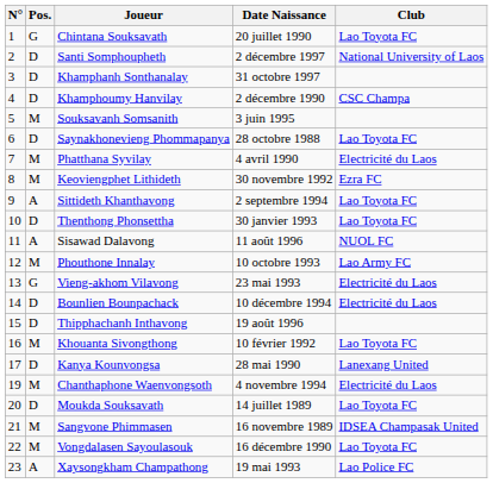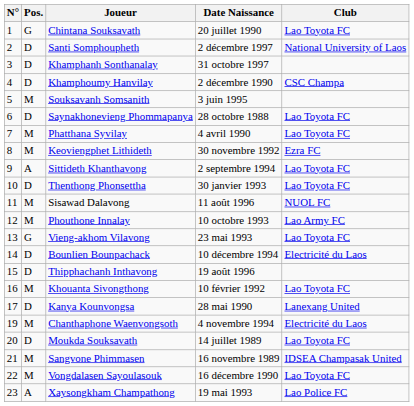 <table class="wikitable">
 <tr>
 <th>N°</th>
 <th>Pos.</th>
 <th>Joueur</th>
 <th>Date Naissance</th>
 <th>Club</th>
 </tr>
 <tr>
 <td>1</td>
 <td>G</td>
 <td><a href='#'>Chintana Souksavath</a></td>
 <td>20 juillet 1990</td>
 <td> <a href='#'>Lao Toyota FC</a></td>
 </tr>
 <tr>
 <td>2</td>
 <td>D</td>
 <td><a href='#'>Santi Somphoupheth</a></td>
 <td>2 décembre 1997</td>
 <td> <a href='#'>National University of Laos</a></td>
 </tr>
 <tr>
 <td>3</td>
 <td>D</td>
 <td><a href='#'>Khamphanh Sonthanalay</a></td>
 <td>31 octobre 1997</td>
 <td></td>
 </tr>
 <tr>
 <td>4</td>
 <td>D</td>
 <td><a href='#'>Khamphoumy Hanvilay</a></td>
 <td>2 décembre 1990</td>
 <td> <a href='#'>CSC Champa</a></td>
 </tr>
 <tr>
 <td>5</td>
 <td>M</td>
 <td><a href='#'>Souksavanh Somsanith</a></td>
 <td>3 juin 1995</td>
 <td></td>
 </tr>
 <tr>
 <td>6</td>
 <td>D</td>
 <td><a href='#'>Saynakhonevieng Phommapanya</a></td>
 <td>28 octobre 1988</td>
 <td> <a href='#'>Lao Toyota FC</a></td>
 </tr>
 <tr>
 <td>7</td>
 <td>M</td>
 <td><a href='#'>Phatthana Syvilay</a></td>
 <td>4 avril 1990</td>
-<td> <a href='#'>Electricité du Laos</a></td>
+<td> <a href='#'>Lao Toyota FC</a></td>
 </tr>
 <tr>
 <td>8</td>
 <td>M</td>
 <td><a href='#'>Keoviengphet Lithideth</a></td>
 <td>30 novembre 1992</td>
 <td> <a href='#'>Ezra FC</a></td>
 </tr>
 <tr>
 <td>9</td>
 <td>A</td>
 <td><a href='#'>Sittideth Khanthavong</a></td>
 <td>2 septembre 1994</td>
 <td> <a href='#'>Lao Toyota FC</a></td>
 </tr>
 <tr>
 <td>10</td>
 <td>D</td>
 <td><a href='#'>Thenthong Phonsettha</a></td>
 <td>30 janvier 1993</td>
 <td> <a href='#'>Lao Toyota FC</a></td>
 </tr>
 <tr>
 <td>11</td>
-<td>A</td>
+<td>M</td>
 <td>Sisawad Dalavong</td>
 <td>11 août 1996</td>
 <td> <a href='#'>NUOL FC</a></td>
 </tr>
 <tr>
 <td>12</td>
 <td>M</td>
 <td><a href='#'>Phouthone Innalay</a></td>
 <td>10 octobre 1993</td>
 <td> <a href='#'>Lao Army FC</a></td>
 </tr>
 <tr>
 <td>13</td>
 <td>G</td>
 <td><a href='#'>Vieng-akhom Vilavong</a></td>
 <td>23 mai 1993</td>
-<td> <a href='#'>Electricité du Laos</a></td>
+<td> <a href='#'>Lao Toyota FC</a></td>
 </tr>
 <tr>
 <td>14</td>
 <td>D</td>
 <td><a href='#'>Bounlien Bounpachack</a></td>
 <td>10 décembre 1994</td>
 <td> <a href='#'>Electricité du Laos</a></td>
 </tr>
 <tr>
 <td>15</td>
 <td>D</td>
 <td><a href='#'>Thipphachanh Inthavong</a></td>
 <td>19 août 1996</td>
 <td></td>
 </tr>
 <tr>
 <td>16</td>
 <td>M</td>
 <td><a href='#'>Khouanta Sivongthong</a></td>
 <td>10 février 1992</td>
 <td> <a href='#'>Lao Toyota FC</a></td>
 </tr>
 <tr>
 <td>17</td>
 <td>D</td>
 <td><a href='#'>Kanya Kounvongsa</a></td>
 <td>28 mai 1990</td>
 <td> <a href='#'>Lanexang United</a></td>
 </tr>
 <tr>
 <td>19</td>
 <td>M</td>
 <td><a href='#'>Chanthaphone Waenvongsoth</a></td>
 <td>4 novembre 1994</td>
 <td> <a href='#'>Electricité du Laos</a></td>
 </tr>
 <tr>
 <td>20</td>
 <td>D</td>
 <td><a href='#'>Moukda Souksavath</a></td>
 <td>14 juillet 1989</td>
 <td> <a href='#'>Lao Toyota FC</a></td>
 </tr>
 <tr>
 <td>21</td>
 <td>M</td>
 <td><a href='#'>Sangvone Phimmasen</a></td>
 <td>16 novembre 1989</td>
 <td> <a href='#'>IDSEA Champasak United</a></td>
 </tr>
 <tr>
 <td>22</td>
 <td>M</td>
 <td><a href='#'>Vongdalasen Sayoulasouk</a></td>
 <td>16 décembre 1990</td>
 <td> <a href='#'>Lao Toyota FC</a></td>
 </tr>
 <tr>
 <td>23</td>
 <td>A</td>
 <td><a href='#'>Xaysongkham Champathong</a></td>
 <td>19 mai 1993</td>
 <td> <a href='#'>Lao Police FC</a></td>
 </tr>
 </table>
